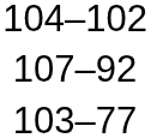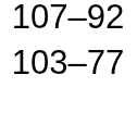 <table style="text-align:center">
 <tr>
 <th width=200></th>
 <th width=100></th>
 <th width=200></th>
-</tr>
-<tr>
-<td align=right><strong></strong></td>
-<td align=center>104–102</td>
-<td align=left></td>
 </tr>
 <tr>
 <td align=right><strong></strong></td>
 <td align=center>107–92</td>
 <td align=left></td>
 </tr>
 <tr>
 <td align=right><strong></strong></td>
 <td align=center>103–77</td>
 <td align=left></td>
 </tr>
 </table>
